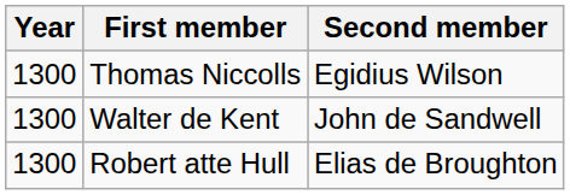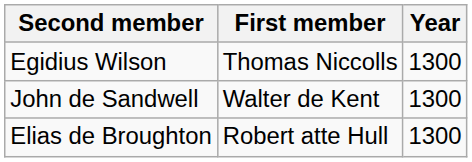 <table class="wikitable">
 <tr>
+<th>Second member</th>
+<th>First member</th>
 <th>Year</th>
-<th>First member</th>
-<th>Second member</th>
 </tr>
 <tr>
+<td>Egidius Wilson</td>
+<td>Thomas Niccolls</td>
 <td>1300</td>
-<td>Thomas Niccolls</td>
-<td>Egidius Wilson</td>
 </tr>
 <tr>
+<td>John de Sandwell</td>
+<td>Walter de Kent</td>
 <td>1300</td>
-<td>Walter de Kent</td>
-<td>John de Sandwell</td>
 </tr>
 <tr>
+<td>Elias de Broughton</td>
+<td>Robert atte Hull</td>
 <td>1300</td>
-<td>Robert atte Hull</td>
-<td>Elias de Broughton</td>
 </tr>
 </table>
